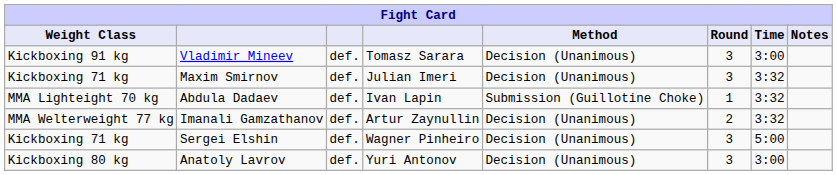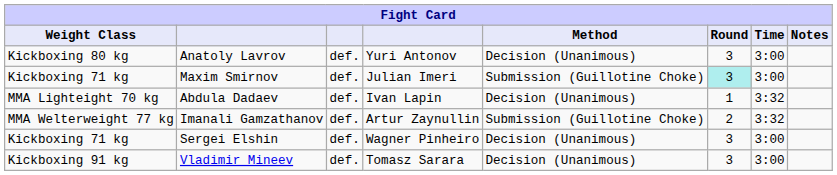 <table class="wikitable" style="font-size: 80%;">
 <tr>
 <th colspan="8" style="background-color: #ccf; color: #000080; text-align: center;"><strong>Fight Card</strong></th>
 </tr>
 <tr>
 <th colspan="1" style="background-color: #E6E8FA; color: #000000; text-align: center;">Weight Class</th>
 <th colspan="1" style="background-color: #E6E8FA; color: #000000; text-align: center;"></th>
 <th colspan="1" style="background-color: #E6E8FA; color: #000000; text-align: center;"></th>
 <th colspan="1" style="background-color: #E6E8FA; color: #000000; text-align: center;"></th>
 <th colspan="1" style="background-color: #E6E8FA; color: #000000; text-align: center;">Method</th>
 <th colspan="1" style="background-color: #E6E8FA; color: #000000; text-align: center;">Round</th>
 <th colspan="1" style="background-color: #E6E8FA; color: #000000; text-align: center;">Time</th>
 <th colspan="1" style="background-color: #E6E8FA; color: #000000; text-align: center;">Notes</th>
 </tr>
 <tr>
-<td>Kickboxing 91 kg</td>
-<td> <a href='#'>Vladimir Mineev</a></td>
+<td>Kickboxing 80 kg</td>
+<td> Anatoly Lavrov</td>
 <td>def.</td>
-<td> Tomasz Sarara</td>
+<td> Yuri Antonov</td>
 <td>Decision (Unanimous)</td>
 <td align=center>3</td>
 <td align=center>3:00</td>
 <td></td>
 </tr>
 <tr>
 <td>Kickboxing 71 kg</td>
 <td> Maxim Smirnov</td>
 <td>def.</td>
 <td> Julian Imeri</td>
-<td>Decision (Unanimous)</td>
-<td align=center>3</td>
-<td align=center>3:32</td>
+<td>Submission (Guillotine Choke)</td>
+<td align=center style="background: paleturquoise;">3</td>
+<td align=center>3:00</td>
 <td></td>
 </tr>
 <tr>
 <td>MMA Lighteight 70 kg</td>
 <td> Abdula Dadaev</td>
 <td>def.</td>
 <td> Ivan Lapin</td>
-<td>Submission (Guillotine Choke)</td>
+<td>Decision (Unanimous)</td>
 <td align=center>1</td>
 <td align=center>3:32</td>
 <td></td>
 </tr>
 <tr>
 <td>MMA Welterweight 77 kg</td>
 <td> Imanali Gamzathanov</td>
 <td>def.</td>
 <td> Artur Zaynullin</td>
-<td>Decision (Unanimous)</td>
+<td>Submission (Guillotine Choke)</td>
 <td align=center>2</td>
 <td align=center>3:32</td>
 <td></td>
 </tr>
 <tr>
 <td>Kickboxing 71 kg</td>
 <td> Sergei Elshin</td>
 <td>def.</td>
 <td> Wagner Pinheiro</td>
 <td>Decision (Unanimous)</td>
 <td align=center>3</td>
-<td align=center>5:00</td>
+<td align=center>3:00</td>
 <td></td>
 </tr>
 <tr>
-<td>Kickboxing 80 kg</td>
-<td> Anatoly Lavrov</td>
+<td>Kickboxing 91 kg</td>
+<td> <a href='#'>Vladimir Mineev</a></td>
 <td>def.</td>
-<td> Yuri Antonov</td>
+<td> Tomasz Sarara</td>
 <td>Decision (Unanimous)</td>
 <td align=center>3</td>
 <td align=center>3:00</td>
 <td></td>
 </tr>
 </table>
